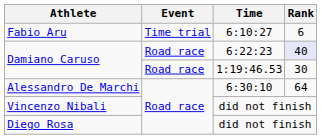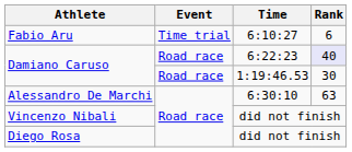 <table class="wikitable" style="font-size:90%">
 <tr>
 <th>Athlete</th>
 <th>Event</th>
 <th>Time</th>
 <th>Rank</th>
 </tr>
 <tr align=center>
 <td align=left><a href='#'>Fabio Aru</a></td>
 <td align=left><a href='#'>Time trial</a></td>
 <td>6:10:27</td>
 <td>6</td>
 </tr>
 <tr align=center>
 <td align=left rowspan=2><a href='#'>Damiano Caruso</a></td>
 <td align=left><a href='#'>Road race</a></td>
 <td>6:22:23</td>
 <td style="background: lavender;">40</td>
 </tr>
 <tr align=center>
 <td align=left><a href='#'>Road race</a></td>
 <td>1:19:46.53</td>
 <td>30</td>
 </tr>
 <tr align=center>
 <td align=left><a href='#'>Alessandro De Marchi</a></td>
 <td align=left rowspan=3><a href='#'>Road race</a></td>
 <td>6:30:10</td>
-<td>64</td>
+<td>63</td>
 </tr>
 <tr align=center>
 <td align=left><a href='#'>Vincenzo Nibali</a></td>
 <td colspan=2>did not finish</td>
 </tr>
 <tr align=center>
 <td align=left><a href='#'>Diego Rosa</a></td>
 <td colspan=2>did not finish</td>
 </tr>
 </table>
